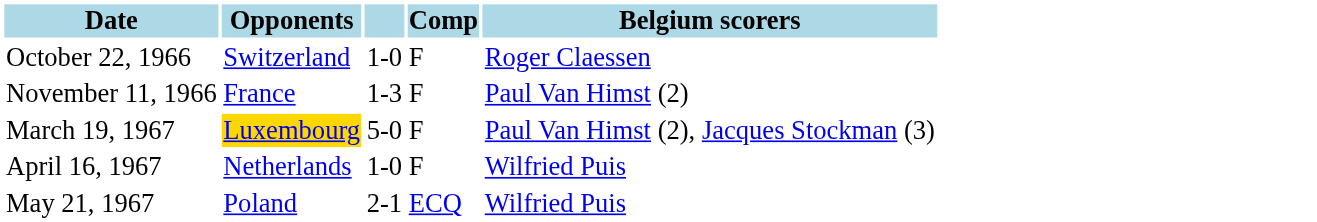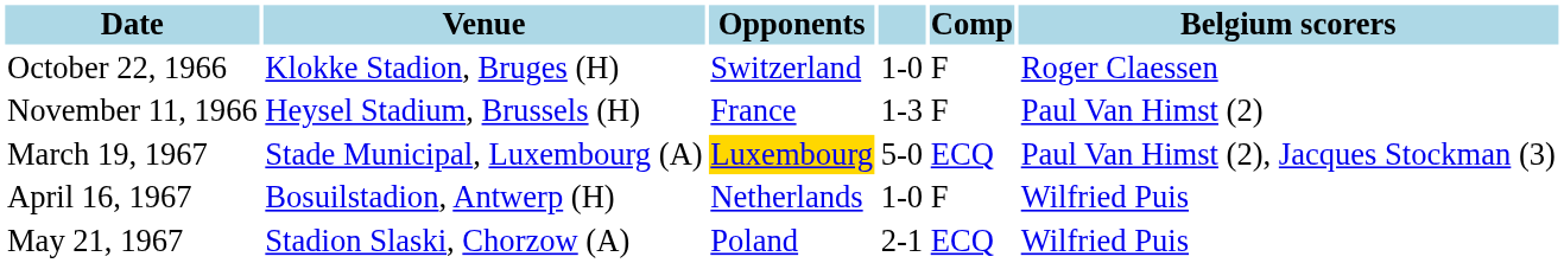 <table>
 <tr>
 <th style="background: lightblue;">Date</th>
+<th style="background: lightblue;">Venue</th>
 <th style="background: lightblue;">Opponents</th>
 <th style="background: lightblue;" align=center></th>
 <th style="background: lightblue;" align=center>Comp</th>
 <th style="background: lightblue;">Belgium scorers</th>
 </tr>
 <tr>
 <td>October 22, 1966</td>
+<td><a href='#'>Klokke Stadion</a>, <a href='#'>Bruges</a> (H)</td>
 <td><a href='#'>Switzerland</a></td>
 <td>1-0</td>
 <td>F</td>
 <td><a href='#'>Roger Claessen</a></td>
 </tr>
 <tr>
 <td>November 11, 1966</td>
+<td><a href='#'>Heysel Stadium</a>, <a href='#'>Brussels</a> (H)</td>
 <td><a href='#'>France</a></td>
 <td>1-3</td>
 <td>F</td>
 <td><a href='#'>Paul Van Himst</a> (2)</td>
 </tr>
 <tr>
 <td>March 19, 1967</td>
+<td><a href='#'>Stade Municipal</a>, <a href='#'>Luxembourg</a> (A)</td>
 <td style="background: gold;"><a href='#'>Luxembourg</a></td>
 <td>5-0</td>
-<td>F</td>
+<td><a href='#'>ECQ</a></td>
 <td><a href='#'>Paul Van Himst</a> (2), <a href='#'>Jacques Stockman</a> (3)</td>
 </tr>
 <tr>
 <td>April 16, 1967</td>
+<td><a href='#'>Bosuilstadion</a>, <a href='#'>Antwerp</a> (H)</td>
 <td><a href='#'>Netherlands</a></td>
 <td>1-0</td>
 <td>F</td>
 <td><a href='#'>Wilfried Puis</a></td>
 </tr>
 <tr>
 <td>May 21, 1967</td>
+<td><a href='#'>Stadion Slaski</a>, <a href='#'>Chorzow</a> (A)</td>
 <td><a href='#'>Poland</a></td>
 <td>2-1</td>
 <td><a href='#'>ECQ</a></td>
 <td><a href='#'>Wilfried Puis</a></td>
 </tr>
 </table>
